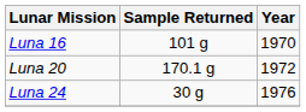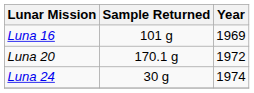 <table class="wikitable">
 <tr>
 <th>Lunar Mission</th>
 <th>Sample Returned</th>
 <th>Year</th>
 </tr>
 <tr>
 <td><em><a href='#'>Luna 16</a></em></td>
 <td align="center">101 g</td>
-<td align="right">1970</td>
+<td align="right">1969</td>
 </tr>
 <tr>
 <td><em>Luna 20</em></td>
 <td align="center">170.1 g</td>
 <td align="right">1972</td>
 </tr>
 <tr>
 <td><em><a href='#'>Luna 24</a></em></td>
 <td align="center">30 g</td>
-<td align="right">1976</td>
+<td align="right">1974</td>
 </tr>
 <tr>
 </tr>
 </table>
